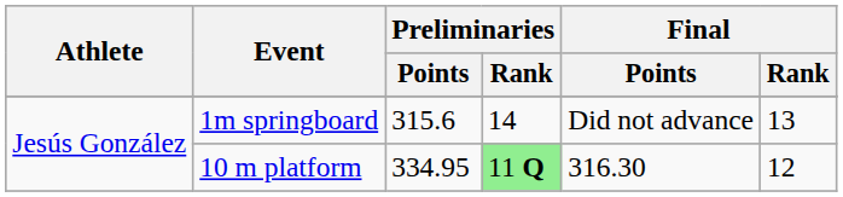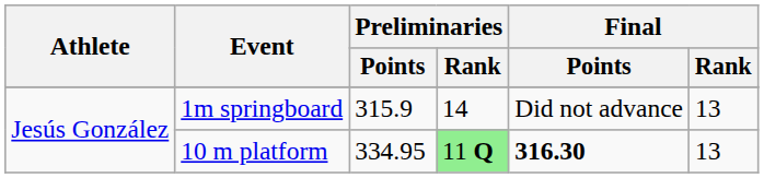 <table class=wikitable style="font-size:90%">
 <tr>
 <th rowspan="2">Athlete</th>
 <th rowspan="2">Event</th>
 <th colspan="2">Preliminaries</th>
 <th colspan="2">Final</th>
 </tr>
 <tr style="font-size:95%">
 <th>Points</th>
 <th>Rank</th>
 <th>Points</th>
 <th>Rank</th>
 </tr>
 <tr align=center>
 </tr>
 <tr>
 <td align=left rowspan=2><a href='#'>Jesús González</a></td>
 <td align=left><a href='#'>1m springboard</a></td>
-<td>315.6</td>
+<td>315.9</td>
 <td>14</td>
 <td>Did not advance</td>
 <td>13</td>
 </tr>
 <tr>
 <td align=left><a href='#'>10 m platform</a></td>
 <td>334.95</td>
 <td style="background: lightgreen;">11 <strong>Q</strong></td>
-<td>316.30</td>
-<td>12</td>
+<td><strong>316.30</strong></td>
+<td>13</td>
 </tr>
 </table>
